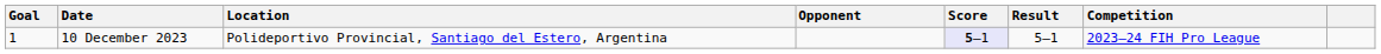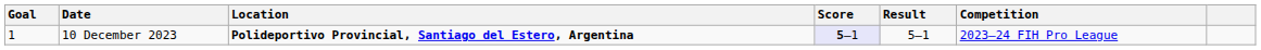 <table class="wikitable sortable" style="font-size:90%" width=97%>
 <tr>
 <th style="width: 25px; text-align: left">Goal</th>
 <th style="width: 100px; text-align: left">Date</th>
 <th style="width: 360px; text-align: left">Location</th>
-<th style="width: 90px; text-align: left">Opponent</th>
 <th style="width: 30px; text-align: left">Score</th>
 <th style="width: 30px; text-align: left">Result</th>
 <th style="width: 150px; text-align: left">Competition</th>
 <th style="width: 25px; text-align: left"></th>
 </tr>
 <tr>
 <td>1</td>
 <td>10 December 2023</td>
-<td>Polideportivo Provincial, <a href='#'>Santiago del Estero</a>, Argentina</td>
-<td></td>
+<td><strong>Polideportivo Provincial, <a href='#'>Santiago del Estero</a>, Argentina</strong></td>
 <td align="center" style="background: lavender;"><strong>5</strong>–1</td>
 <td align="center">5–1</td>
 <td><a href='#'>2023–24 FIH Pro League</a></td>
 <td></td>
 </tr>
 </table>
